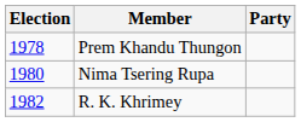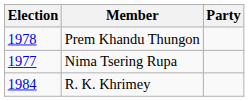 <table class="wikitable sortable">
 <tr>
 <th>Election</th>
 <th>Member</th>
 <th colspan=2>Party</th>
 </tr>
 <tr>
 <td><a href='#'>1978</a></td>
 <td>Prem Khandu Thungon</td>
 <td></td>
 </tr>
 <tr>
-<td><a href='#'>1980</a></td>
+<td><a href='#'>1977</a></td>
 <td>Nima Tsering Rupa</td>
 <td></td>
 </tr>
 <tr>
-<td><a href='#'>1982</a></td>
+<td><a href='#'>1984</a></td>
 <td>R. K. Khrimey</td>
 <td></td>
 </tr>
 </table>
